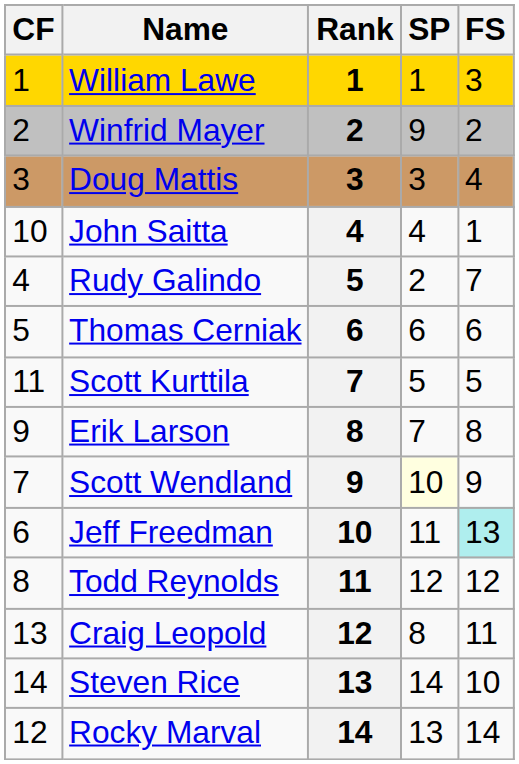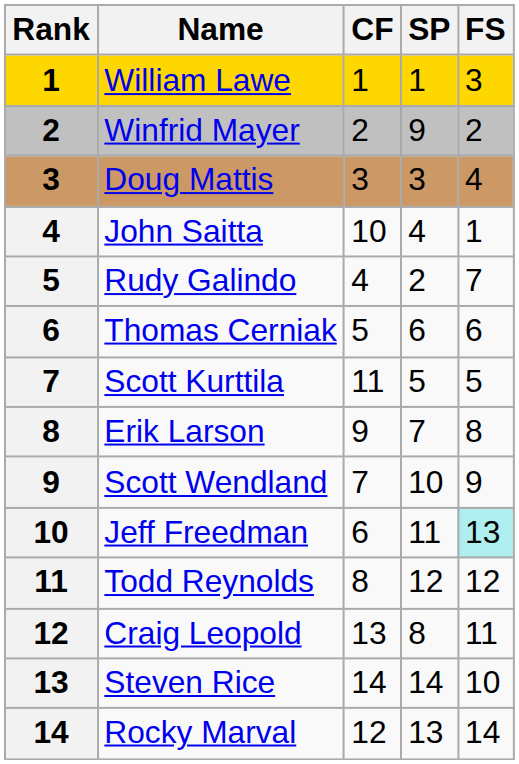 <table class="wikitable">
 <tr>
+<th>Rank</th>
+<th>Name</th>
 <th>CF</th>
-<th>Name</th>
-<th>Rank</th>
 <th>SP</th>
 <th>FS</th>
 </tr>
 <tr bgcolor="gold">
+<td align="center"><strong>1</strong></td>
+<td><a href='#'>William Lawe</a></td>
 <td>1</td>
-<td><a href='#'>William Lawe</a></td>
-<td align="center"><strong>1</strong></td>
 <td>1</td>
 <td>3</td>
 </tr>
 <tr bgcolor="silver">
+<td align="center"><strong>2</strong></td>
+<td><a href='#'>Winfrid Mayer</a></td>
 <td>2</td>
-<td><a href='#'>Winfrid Mayer</a></td>
-<td align="center"><strong>2</strong></td>
 <td>9</td>
 <td>2</td>
 </tr>
 <tr bgcolor="cc9966">
+<td align="center"><strong>3</strong></td>
+<td><a href='#'>Doug Mattis</a></td>
 <td>3</td>
-<td><a href='#'>Doug Mattis</a></td>
-<td align="center"><strong>3</strong></td>
 <td>3</td>
 <td>4</td>
 </tr>
 <tr>
+<th>4</th>
+<td><a href='#'>John Saitta</a></td>
 <td>10</td>
-<td><a href='#'>John Saitta</a></td>
-<th>4</th>
 <td>4</td>
 <td>1</td>
 </tr>
 <tr>
+<th>5</th>
+<td><a href='#'>Rudy Galindo</a></td>
 <td>4</td>
-<td><a href='#'>Rudy Galindo</a></td>
-<th>5</th>
 <td>2</td>
 <td>7</td>
 </tr>
 <tr>
+<th>6</th>
+<td><a href='#'>Thomas Cerniak</a></td>
 <td>5</td>
-<td><a href='#'>Thomas Cerniak</a></td>
-<th>6</th>
 <td>6</td>
 <td>6</td>
 </tr>
 <tr>
+<th>7</th>
+<td><a href='#'>Scott Kurttila</a></td>
 <td>11</td>
-<td><a href='#'>Scott Kurttila</a></td>
-<th>7</th>
 <td>5</td>
 <td>5</td>
 </tr>
 <tr>
+<th>8</th>
+<td><a href='#'>Erik Larson</a></td>
 <td>9</td>
-<td><a href='#'>Erik Larson</a></td>
-<th>8</th>
 <td>7</td>
 <td>8</td>
 </tr>
 <tr>
+<th>9</th>
+<td><a href='#'>Scott Wendland</a></td>
 <td>7</td>
-<td><a href='#'>Scott Wendland</a></td>
-<th>9</th>
-<td style="background: lightyellow;">10</td>
+<td>10</td>
 <td>9</td>
 </tr>
 <tr>
+<th>10</th>
+<td><a href='#'>Jeff Freedman</a></td>
 <td>6</td>
-<td><a href='#'>Jeff Freedman</a></td>
-<th>10</th>
 <td>11</td>
 <td style="background: paleturquoise;">13</td>
 </tr>
 <tr>
+<th>11</th>
+<td><a href='#'>Todd Reynolds</a></td>
 <td>8</td>
-<td><a href='#'>Todd Reynolds</a></td>
-<th>11</th>
 <td>12</td>
 <td>12</td>
 </tr>
 <tr>
+<th>12</th>
+<td><a href='#'>Craig Leopold</a></td>
 <td>13</td>
-<td><a href='#'>Craig Leopold</a></td>
-<th>12</th>
 <td>8</td>
 <td>11</td>
 </tr>
 <tr>
+<th>13</th>
+<td><a href='#'>Steven Rice</a></td>
 <td>14</td>
-<td><a href='#'>Steven Rice</a></td>
-<th>13</th>
 <td>14</td>
 <td>10</td>
 </tr>
 <tr>
+<th>14</th>
+<td><a href='#'>Rocky Marval</a></td>
 <td>12</td>
-<td><a href='#'>Rocky Marval</a></td>
-<th>14</th>
 <td>13</td>
 <td>14</td>
 </tr>
 </table>
